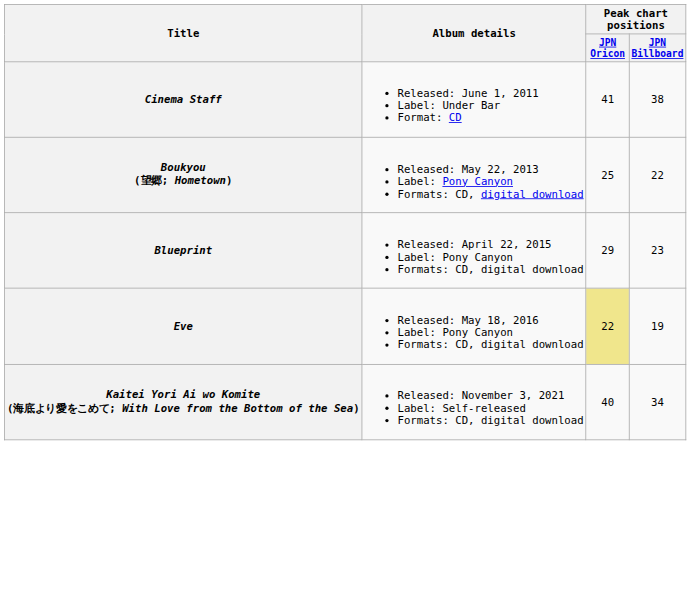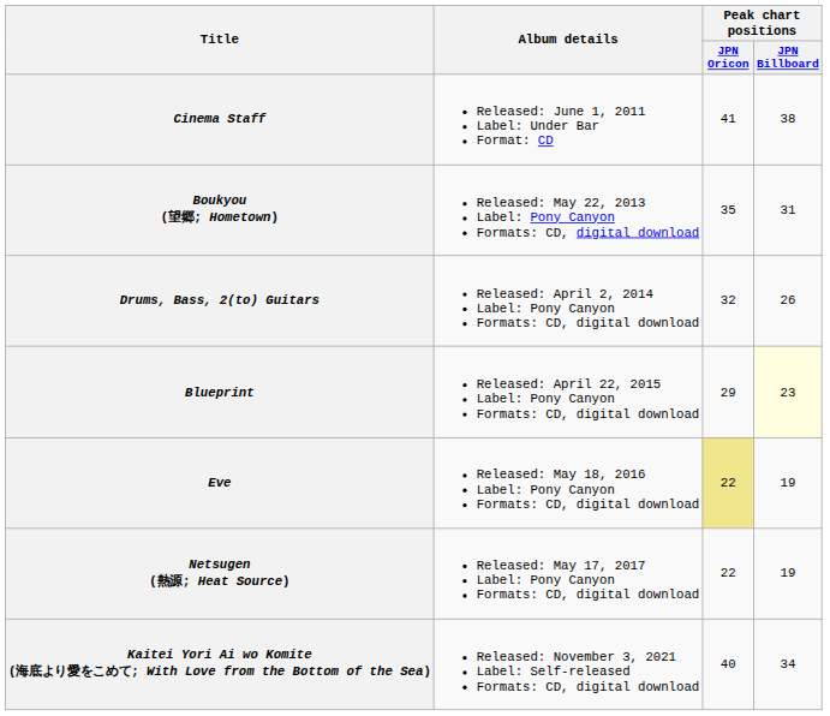 <table class="wikitable plainrowheaders">
 <tr>
 <th scope="col" rowspan="2">Title</th>
 <th scope="col" rowspan="2">Album details</th>
 <th scope="col" colspan="2">Peak chart positions</th>
 </tr>
 <tr>
 <th scope="col" style="width:4em;font-size:90%"><a href='#'>JPN<br>Oricon</a><br></th>
 <th scope="col" style="width:4em;font-size:90%"><a href='#'>JPN<br>Billboard</a></th>
 </tr>
 <tr>
 <th scope="row"><em>Cinema Staff</em></th>
 <td><br><ul><li>Released: June 1, 2011</li><li>Label: Under Bar</li><li>Format: <a href='#'>CD</a></li></ul></td>
 <td align="center">41</td>
 <td align="center">38</td>
 </tr>
 <tr>
 <th scope="row"><em>Boukyou</em><br>(望郷; <em>Hometown</em>)</th>
 <td><br><ul><li>Released: May 22, 2013</li><li>Label: <a href='#'>Pony Canyon</a></li><li>Formats: CD, <a href='#'>digital download</a></li></ul></td>
-<td align="center">25</td>
-<td align="center">22</td>
+<td align="center">35</td>
+<td align="center">31</td>
+</tr>
+<tr>
+<th scope="row"><em>Drums, Bass, 2(to) Guitars</em></th>
+<td><br><ul><li>Released: April 2, 2014</li><li>Label: Pony Canyon</li><li>Formats: CD, digital download</li></ul></td>
+<td align="center">32</td>
+<td align="center">26</td>
 </tr>
 <tr>
 <th scope="row"><em>Blueprint</em></th>
 <td><br><ul><li>Released: April 22, 2015</li><li>Label: Pony Canyon</li><li>Formats: CD, digital download</li></ul></td>
 <td align="center">29</td>
-<td align="center">23</td>
+<td align="center" style="background: lightyellow;">23</td>
 </tr>
 <tr>
 <th scope="row"><em>Eve</em></th>
 <td><br><ul><li>Released: May 18, 2016</li><li>Label: Pony Canyon</li><li>Formats: CD, digital download</li></ul></td>
 <td align="center" style="background: khaki;">22</td>
+<td align="center">19</td>
+</tr>
+<tr>
+<th scope="row"><em>Netsugen</em><br>(熱源; <em>Heat Source</em>)</th>
+<td><br><ul><li>Released: May 17, 2017</li><li>Label: Pony Canyon</li><li>Formats: CD, digital download</li></ul></td>
+<td align="center">22</td>
 <td align="center">19</td>
 </tr>
 <tr>
 <th scope="row"><em>Kaitei Yori Ai wo Komite</em><br>(海底より愛をこめて; <em>With Love from the Bottom of the Sea</em>)</th>
 <td><br><ul><li>Released: November 3, 2021</li><li>Label: Self-released</li><li>Formats: CD, digital download</li></ul></td>
 <td align="center">40</td>
 <td align="center">34</td>
 </tr>
 </table>
